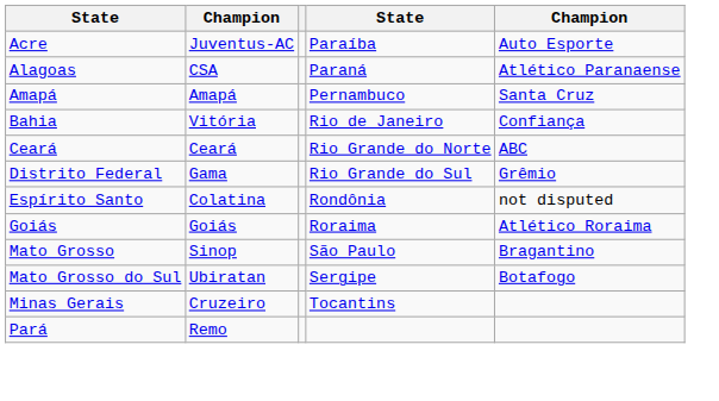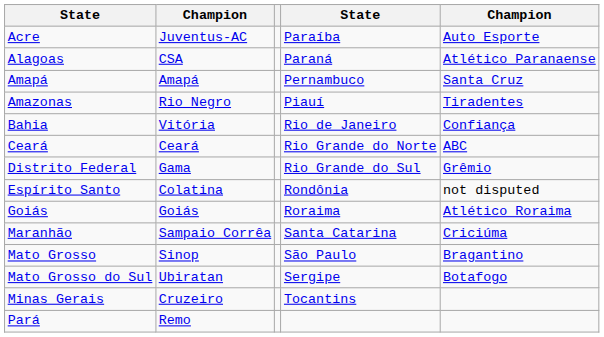 <table class="wikitable">
 <tr>
 <th>State</th>
 <th>Champion</th>
 <th></th>
 <th>State</th>
 <th>Champion</th>
 </tr>
 <tr>
 <td><a href='#'>Acre</a></td>
 <td><a href='#'>Juventus-AC</a></td>
 <td></td>
 <td><a href='#'>Paraíba</a></td>
 <td><a href='#'>Auto Esporte</a></td>
 </tr>
 <tr>
 <td><a href='#'>Alagoas</a></td>
 <td><a href='#'>CSA</a></td>
 <td></td>
 <td><a href='#'>Paraná</a></td>
 <td><a href='#'>Atlético Paranaense</a></td>
 </tr>
 <tr>
 <td><a href='#'>Amapá</a></td>
 <td><a href='#'>Amapá</a></td>
 <td></td>
 <td><a href='#'>Pernambuco</a></td>
 <td><a href='#'>Santa Cruz</a></td>
+</tr>
+<tr>
+<td><a href='#'>Amazonas</a></td>
+<td><a href='#'>Rio Negro</a></td>
+<td></td>
+<td><a href='#'>Piauí</a></td>
+<td><a href='#'>Tiradentes</a></td>
 </tr>
 <tr>
 <td><a href='#'>Bahia</a></td>
 <td><a href='#'>Vitória</a></td>
 <td></td>
 <td><a href='#'>Rio de Janeiro</a></td>
 <td><a href='#'>Confiança</a></td>
 </tr>
 <tr>
 <td><a href='#'>Ceará</a></td>
 <td><a href='#'>Ceará</a></td>
 <td></td>
 <td><a href='#'>Rio Grande do Norte</a></td>
 <td><a href='#'>ABC</a></td>
 </tr>
 <tr>
 <td><a href='#'>Distrito Federal</a></td>
 <td><a href='#'>Gama</a></td>
 <td></td>
 <td><a href='#'>Rio Grande do Sul</a></td>
 <td><a href='#'>Grêmio</a></td>
 </tr>
 <tr>
 <td><a href='#'>Espírito Santo</a></td>
 <td><a href='#'>Colatina</a></td>
 <td></td>
 <td><a href='#'>Rondônia</a></td>
 <td>not disputed</td>
 </tr>
 <tr>
 <td><a href='#'>Goiás</a></td>
 <td><a href='#'>Goiás</a></td>
 <td></td>
 <td><a href='#'>Roraima</a></td>
 <td><a href='#'>Atlético Roraima</a></td>
 </tr>
 <tr>
+<td><a href='#'>Maranhão</a></td>
+<td><a href='#'>Sampaio Corrêa</a></td>
+<td></td>
+<td><a href='#'>Santa Catarina</a></td>
+<td><a href='#'>Criciúma</a></td>
+</tr>
+<tr>
 <td><a href='#'>Mato Grosso</a></td>
 <td><a href='#'>Sinop</a></td>
 <td></td>
 <td><a href='#'>São Paulo</a></td>
 <td><a href='#'>Bragantino</a></td>
 </tr>
 <tr>
 <td><a href='#'>Mato Grosso do Sul</a></td>
 <td><a href='#'>Ubiratan</a></td>
 <td></td>
 <td><a href='#'>Sergipe</a></td>
 <td><a href='#'>Botafogo</a></td>
 </tr>
 <tr>
 <td><a href='#'>Minas Gerais</a></td>
 <td><a href='#'>Cruzeiro</a></td>
 <td></td>
 <td><a href='#'>Tocantins</a></td>
 <td></td>
 </tr>
 <tr>
 <td><a href='#'>Pará</a></td>
 <td><a href='#'>Remo</a></td>
 <td></td>
 <td></td>
 <td></td>
 </tr>
 </table>
